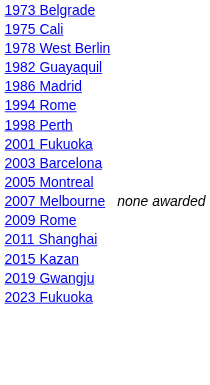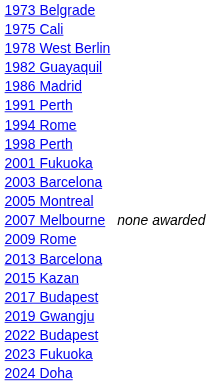 <table>
 <tr>
 <td><a href='#'>1973 Belgrade</a></td>
 <td></td>
 <td></td>
 <td></td>
 </tr>
 <tr>
 <td><a href='#'>1975 Cali</a></td>
 <td></td>
 <td></td>
 <td></td>
 </tr>
 <tr>
 <td><a href='#'>1978 West Berlin</a></td>
 <td></td>
 <td></td>
 <td></td>
 </tr>
 <tr>
 <td><a href='#'>1982 Guayaquil</a></td>
 <td></td>
 <td></td>
 <td></td>
 </tr>
 <tr>
 <td><a href='#'>1986 Madrid</a></td>
+<td></td>
+<td></td>
+<td></td>
+</tr>
+<tr>
+<td><a href='#'>1991 Perth</a></td>
 <td></td>
 <td></td>
 <td></td>
 </tr>
 <tr>
 <td><a href='#'>1994 Rome</a></td>
 <td></td>
 <td></td>
 <td></td>
 </tr>
 <tr>
 <td><a href='#'>1998 Perth</a></td>
 <td></td>
 <td></td>
 <td></td>
 </tr>
 <tr>
 <td><a href='#'>2001 Fukuoka</a></td>
 <td></td>
 <td></td>
 <td></td>
 </tr>
 <tr>
 <td><a href='#'>2003 Barcelona</a></td>
 <td></td>
 <td></td>
 <td></td>
 </tr>
 <tr>
 <td><a href='#'>2005 Montreal</a></td>
 <td></td>
 <td></td>
 <td></td>
 </tr>
 <tr>
 <td rowspan=2><a href='#'>2007 Melbourne</a></td>
 <td></td>
 <td rowspan=2><em>none awarded</em></td>
 <td rowspan=2></td>
 </tr>
 <tr>
 <td></td>
 </tr>
 <tr>
 <td><a href='#'>2009 Rome</a></td>
 <td></td>
 <td></td>
 <td></td>
 </tr>
 <tr>
-<td><a href='#'>2011 Shanghai</a></td>
+<td><a href='#'>2013 Barcelona</a></td>
 <td></td>
 <td></td>
 <td></td>
 </tr>
 <tr>
 <td><a href='#'>2015 Kazan</a></td>
 <td></td>
 <td></td>
 <td></td>
 </tr>
 <tr>
+<td><a href='#'>2017 Budapest</a></td>
+<td></td>
+<td></td>
+<td></td>
+</tr>
+<tr>
 <td><a href='#'>2019 Gwangju</a></td>
+<td></td>
+<td></td>
+<td></td>
+</tr>
+<tr>
+<td><a href='#'>2022 Budapest</a></td>
 <td></td>
 <td></td>
 <td></td>
 </tr>
 <tr>
 <td><a href='#'>2023 Fukuoka</a></td>
 <td></td>
 <td></td>
 <td></td>
 </tr>
+<tr>
+<td><a href='#'>2024 Doha</a></td>
+<td></td>
+<td></td>
+<td></td>
+</tr>
 </table>
